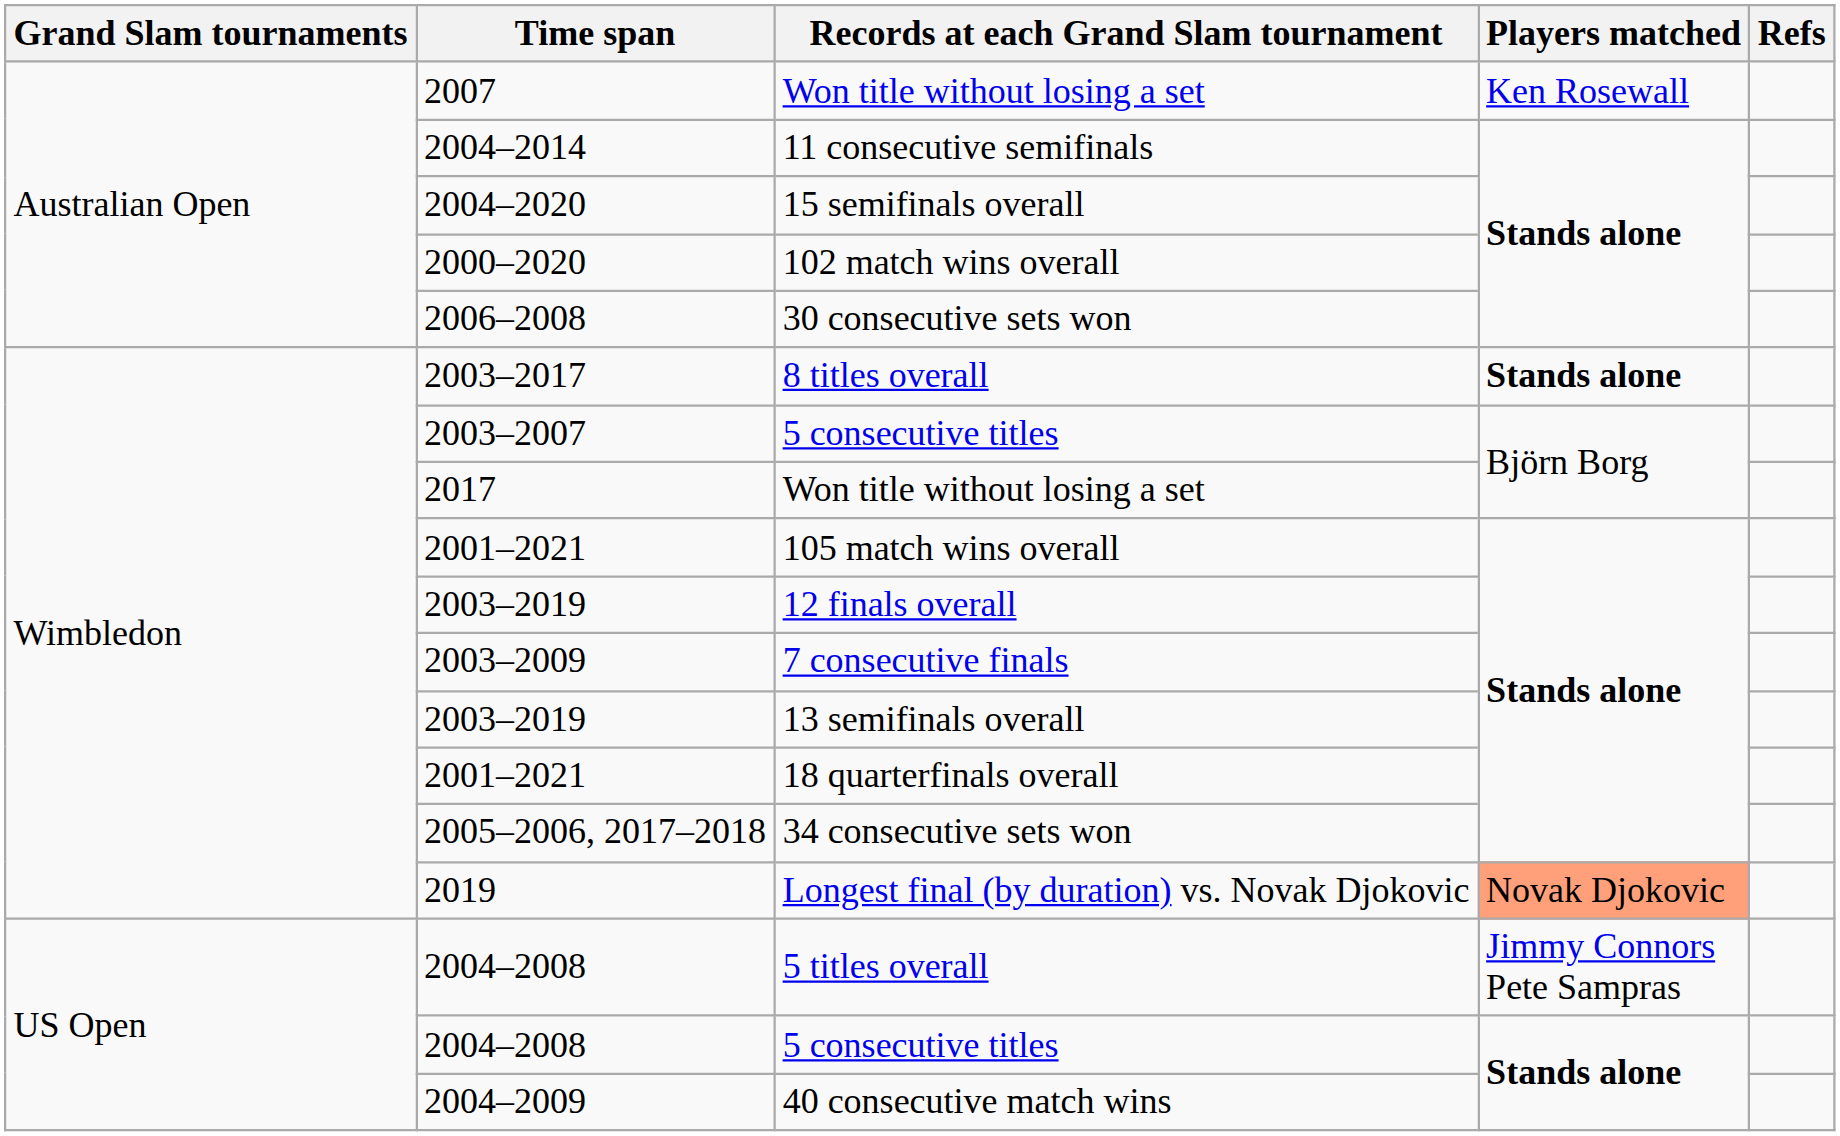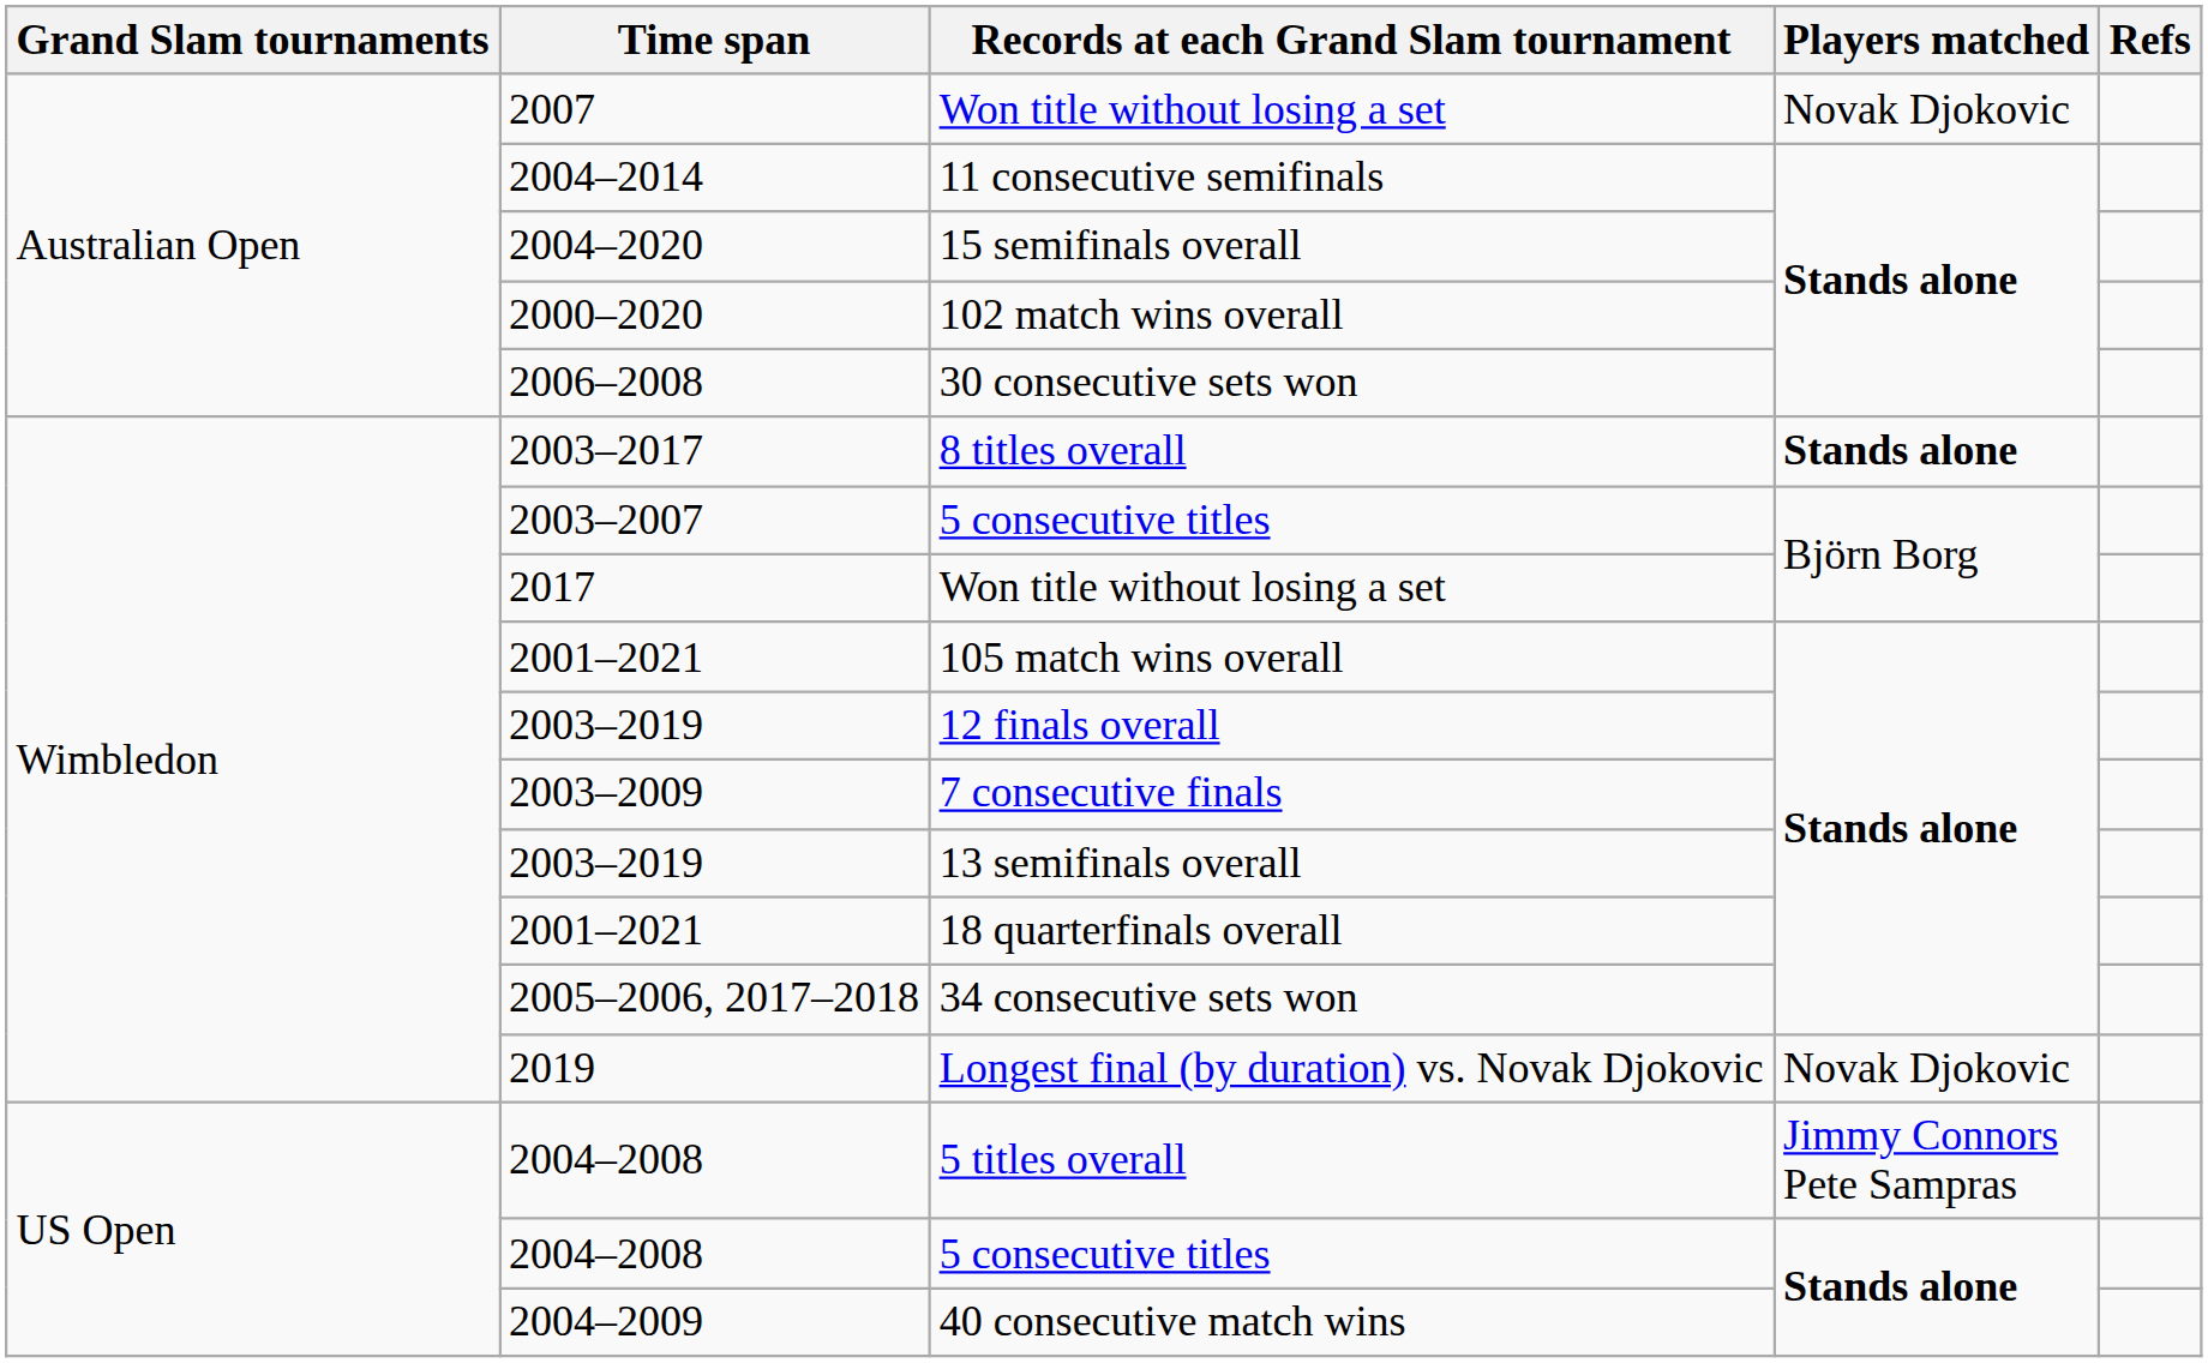 <table class="wikitable collapsible collapsed">
 <tr>
 <th>Grand Slam tournaments</th>
 <th>Time span</th>
 <th>Records at each Grand Slam tournament</th>
 <th>Players matched</th>
 <th>Refs</th>
 </tr>
 <tr>
 <td rowspan=5>Australian Open</td>
 <td>2007</td>
 <td><a href='#'>Won title without losing a set</a></td>
-<td><a href='#'>Ken Rosewall</a></td>
+<td>Novak Djokovic</td>
 <td></td>
 </tr>
 <tr>
 <td>2004–2014</td>
 <td>11 consecutive semifinals</td>
 <td rowspan=4><strong>Stands alone</strong></td>
 <td></td>
 </tr>
 <tr>
 <td>2004–2020</td>
 <td>15 semifinals overall</td>
 <td></td>
 </tr>
 <tr>
 <td>2000–2020</td>
 <td>102 match wins overall</td>
 <td></td>
 </tr>
 <tr>
 <td>2006–2008</td>
 <td>30 consecutive sets won</td>
 <td></td>
 </tr>
 <tr>
 <td rowspan=10>Wimbledon</td>
 <td>2003–2017</td>
 <td><a href='#'>8 titles overall</a></td>
 <td><strong>Stands alone</strong></td>
 <td></td>
 </tr>
 <tr>
 <td>2003–2007</td>
 <td><a href='#'>5 consecutive titles</a></td>
 <td rowspan=2>Björn Borg</td>
 <td></td>
 </tr>
 <tr>
 <td>2017</td>
 <td>Won title without losing a set</td>
 <td></td>
 </tr>
 <tr>
 <td>2001–2021</td>
 <td>105 match wins overall</td>
 <td rowspan=6><strong>Stands alone</strong></td>
 <td></td>
 </tr>
 <tr>
 <td>2003–2019</td>
 <td><a href='#'>12 finals overall</a></td>
 <td></td>
 </tr>
 <tr>
 <td>2003–2009</td>
 <td><a href='#'>7 consecutive finals</a></td>
 <td></td>
 </tr>
 <tr>
 <td>2003–2019</td>
 <td>13 semifinals overall</td>
 <td></td>
 </tr>
 <tr>
 <td>2001–2021</td>
 <td>18 quarterfinals overall</td>
 <td></td>
 </tr>
 <tr>
 <td>2005–2006, 2017–2018</td>
 <td>34 consecutive sets won</td>
 <td></td>
 </tr>
 <tr>
 <td>2019</td>
 <td><a href='#'>Longest final (by duration)</a> vs. Novak Djokovic</td>
-<td style="background: lightsalmon;">Novak Djokovic</td>
+<td>Novak Djokovic</td>
 <td></td>
 </tr>
 <tr>
 <td rowspan=3>US Open</td>
 <td>2004–2008</td>
 <td><a href='#'>5 titles overall</a></td>
 <td><a href='#'>Jimmy Connors</a><br>Pete Sampras</td>
 <td></td>
 </tr>
 <tr>
 <td>2004–2008</td>
 <td><a href='#'>5 consecutive titles</a></td>
 <td rowspan= 2><strong>Stands alone</strong></td>
 <td></td>
 </tr>
 <tr>
 <td>2004–2009</td>
 <td>40 consecutive match wins</td>
 <td></td>
 </tr>
 </table>
